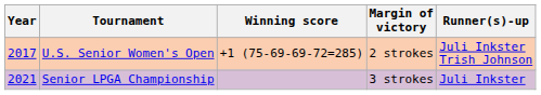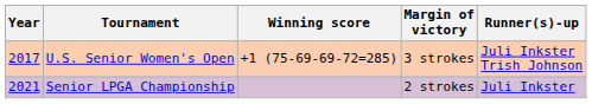 <table class="wikitable" style="font-size:95%;">
 <tr>
 <th>Year</th>
 <th>Tournament</th>
 <th>Winning score</th>
 <th>Margin of<br>victory</th>
 <th>Runner(s)-up</th>
 </tr>
 <tr style="background:#fbceb1;">
 <td><a href='#'>2017</a></td>
 <td><a href='#'>U.S. Senior Women's Open</a></td>
 <td>+1 (75-69-69-72=285)</td>
-<td>2 strokes</td>
+<td>3 strokes</td>
 <td> <a href='#'>Juli Inkster</a><br> <a href='#'>Trish Johnson</a></td>
 </tr>
 <tr style="background:thistle;">
 <td><a href='#'>2021</a></td>
 <td><a href='#'>Senior LPGA Championship</a></td>
 <td></td>
-<td>3 strokes</td>
+<td>2 strokes</td>
 <td> <a href='#'>Juli Inkster</a></td>
 </tr>
 </table>
